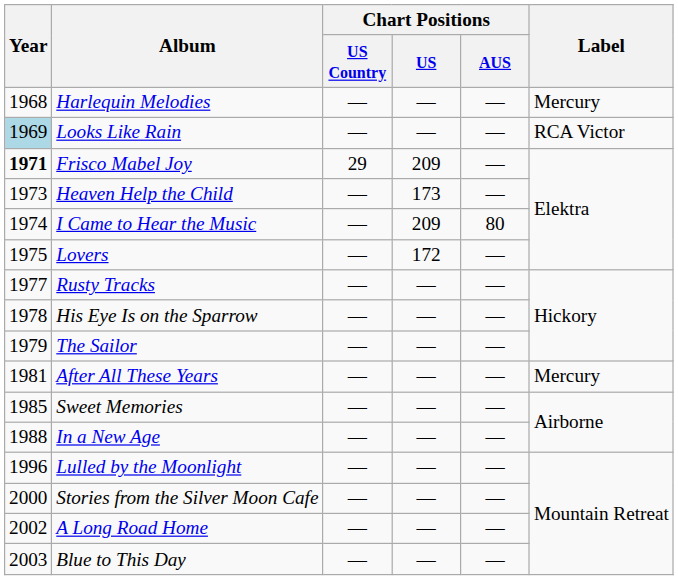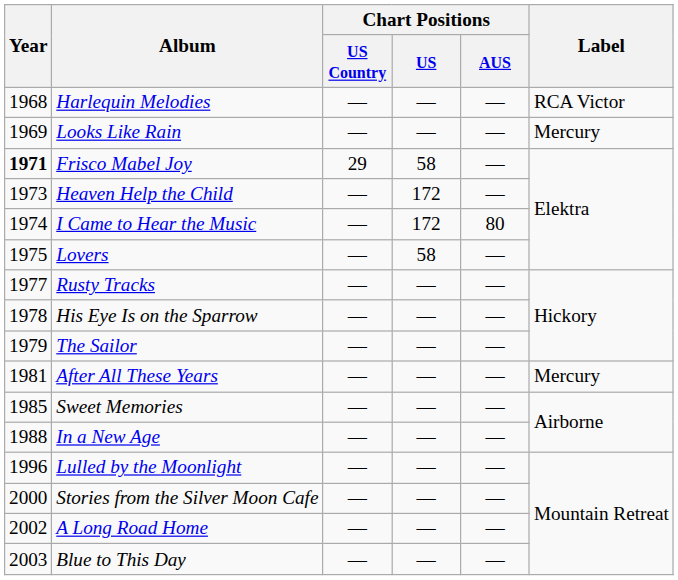 <table class="wikitable">
 <tr>
 <th rowspan="2">Year</th>
 <th rowspan="2">Album</th>
 <th colspan="3">Chart Positions</th>
 <th rowspan="2">Label</th>
 </tr>
 <tr>
 <th style="width:50px;"><small><a href='#'>US Country</a></small></th>
 <th style="width:50px;"><small><a href='#'>US</a></small></th>
 <th style="width:50px;"><small><a href='#'>AUS</a></small><br></th>
 </tr>
 <tr>
 <td>1968</td>
 <td><em><a href='#'>Harlequin Melodies</a></em></td>
 <td style="text-align: center;">—</td>
 <td style="text-align: center;">—</td>
 <td style="text-align: center;">—</td>
-<td>Mercury</td>
+<td>RCA Victor</td>
 </tr>
 <tr>
-<td style="background: lightblue;">1969</td>
+<td>1969</td>
 <td><em><a href='#'>Looks Like Rain</a></em></td>
 <td style="text-align: center;">—</td>
 <td style="text-align: center;">—</td>
 <td style="text-align: center;">—</td>
-<td>RCA Victor</td>
+<td>Mercury</td>
 </tr>
 <tr>
 <td><strong>1971</strong></td>
 <td><em><a href='#'>Frisco Mabel Joy</a></em></td>
 <td style="text-align: center;">29</td>
-<td style="text-align: center;">209</td>
+<td style="text-align: center;">58</td>
 <td style="text-align: center;">—</td>
 <td rowspan="4">Elektra</td>
 </tr>
 <tr>
 <td>1973</td>
 <td><em><a href='#'>Heaven Help the Child</a></em></td>
 <td style="text-align: center;">—</td>
-<td style="text-align: center;">173</td>
+<td style="text-align: center;">172</td>
 <td style="text-align: center;">—</td>
 </tr>
 <tr>
 <td>1974</td>
 <td><em><a href='#'>I Came to Hear the Music</a></em></td>
 <td style="text-align: center;">—</td>
-<td style="text-align: center;">209</td>
+<td style="text-align: center;">172</td>
 <td style="text-align: center;">80</td>
 </tr>
 <tr>
 <td>1975</td>
 <td><em><a href='#'>Lovers</a></em></td>
 <td style="text-align: center;">—</td>
-<td style="text-align: center;">172</td>
+<td style="text-align: center;">58</td>
 <td style="text-align: center;">—</td>
 </tr>
 <tr>
 <td>1977</td>
 <td><em><a href='#'>Rusty Tracks</a></em></td>
 <td style="text-align: center;">—</td>
 <td style="text-align: center;">—</td>
 <td style="text-align: center;">—</td>
 <td rowspan="3">Hickory</td>
 </tr>
 <tr>
 <td>1978</td>
 <td><em>His Eye Is on the Sparrow</em></td>
 <td style="text-align: center;">—</td>
 <td style="text-align: center;">—</td>
 <td style="text-align: center;">—</td>
 </tr>
 <tr>
 <td>1979</td>
 <td><em><a href='#'>The Sailor</a></em></td>
 <td style="text-align: center;">—</td>
 <td style="text-align: center;">—</td>
 <td style="text-align: center;">—</td>
 </tr>
 <tr>
 <td>1981</td>
 <td><em><a href='#'>After All These Years</a></em></td>
 <td style="text-align: center;">—</td>
 <td style="text-align: center;">—</td>
 <td style="text-align: center;">—</td>
 <td>Mercury</td>
 </tr>
 <tr>
 <td>1985</td>
 <td><em>Sweet Memories</em></td>
 <td style="text-align: center;">—</td>
 <td style="text-align: center;">—</td>
 <td style="text-align: center;">—</td>
 <td rowspan="2">Airborne</td>
 </tr>
 <tr>
 <td>1988</td>
 <td><em><a href='#'>In a New Age</a></em></td>
 <td style="text-align: center;">—</td>
 <td style="text-align: center;">—</td>
 <td style="text-align: center;">—</td>
 </tr>
 <tr>
 <td>1996</td>
 <td><em><a href='#'>Lulled by the Moonlight</a></em></td>
 <td style="text-align: center;">—</td>
 <td style="text-align: center;">—</td>
 <td style="text-align: center;">—</td>
 <td rowspan="4">Mountain Retreat</td>
 </tr>
 <tr>
 <td>2000</td>
 <td><em>Stories from the Silver Moon Cafe</em></td>
 <td style="text-align: center;">—</td>
 <td style="text-align: center;">—</td>
 <td style="text-align: center;">—</td>
 </tr>
 <tr>
 <td>2002</td>
 <td><em><a href='#'>A Long Road Home</a></em></td>
 <td style="text-align: center;">—</td>
 <td style="text-align: center;">—</td>
 <td style="text-align: center;">—</td>
 </tr>
 <tr>
 <td>2003</td>
 <td><em>Blue to This Day</em></td>
 <td style="text-align: center;">—</td>
 <td style="text-align: center;">—</td>
 <td style="text-align: center;">—</td>
 </tr>
 </table>
